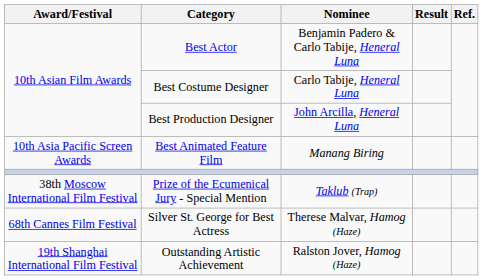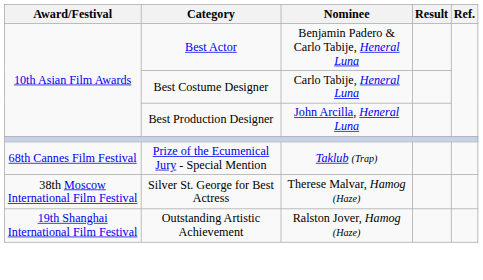 <table class="wikitable" style="text-align:center; font-size:100%; line-height:18px;" width="100%">
 <tr>
 <th>Award/Festival</th>
 <th>Category</th>
 <th>Nominee</th>
 <th>Result</th>
 <th>Ref.</th>
 </tr>
 <tr>
 <td rowspan="3"><a href='#'>10th Asian Film Awards</a></td>
 <td><a href='#'>Best Actor</a></td>
 <td>Benjamin Padero & Carlo Tabije, <em><a href='#'>Heneral Luna</a></em></td>
 <td></td>
 <td rowspan="3"></td>
 </tr>
 <tr>
 <td>Best Costume Designer</td>
 <td>Carlo Tabije, <em><a href='#'>Heneral Luna</a></em></td>
 <td></td>
 </tr>
 <tr>
 <td>Best Production Designer</td>
 <td><a href='#'>John Arcilla</a>, <em><a href='#'>Heneral Luna</a></em></td>
 <td></td>
 </tr>
 <tr>
-<td><a href='#'>10th Asia Pacific Screen Awards</a></td>
-<td><a href='#'>Best Animated Feature Film</a></td>
-<td><em>Manang Biring</em></td>
-<td></td>
-<td></td>
-</tr>
-<tr>
 <td style="background:#c5d2ea; text-align:center;" colspan=5></td>
 </tr>
 <tr>
-<td>38th <a href='#'>Moscow International Film Festival</a></td>
+<td><a href='#'>68th Cannes Film Festival</a></td>
 <td><a href='#'>Prize of the Ecumenical Jury</a> - Special Mention</td>
 <td><em><a href='#'>Taklub</a></em> <small><em>(Trap)</em></small></td>
 <td></td>
 <td></td>
 </tr>
 <tr>
-<td><a href='#'>68th Cannes Film Festival</a></td>
+<td>38th <a href='#'>Moscow International Film Festival</a></td>
 <td>Silver St. George for Best Actress</td>
 <td>Therese Malvar, <em>Hamog</em> <small><em>(Haze)</em></small></td>
 <td></td>
 <td></td>
 </tr>
 <tr>
 <td><a href='#'>19th Shanghai International Film Festival</a></td>
 <td>Outstanding Artistic Achievement</td>
 <td>Ralston Jover, <em>Hamog</em> <small><em>(Haze)</em></small></td>
 <td></td>
 <td></td>
 </tr>
 </table>
